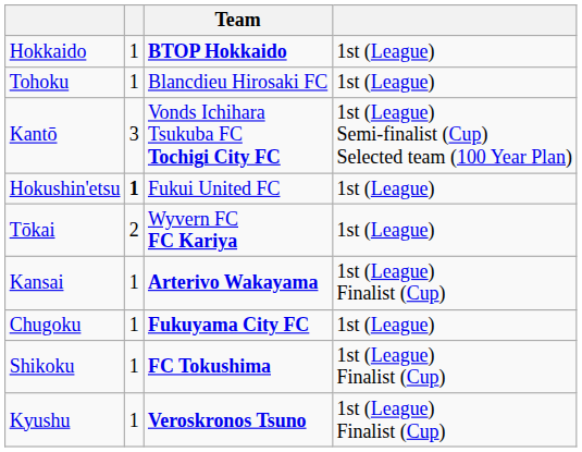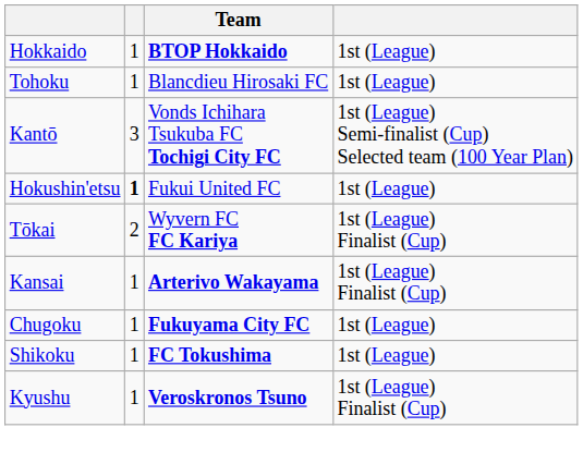 <table class = "wikitable" style = "text-align:left">
 <tr>
 <th></th>
 <th></th>
 <th>Team</th>
 <th></th>
 </tr>
 <tr>
 <td><a href='#'>Hokkaido</a></td>
 <td>1</td>
 <td><strong><a href='#'>BTOP Hokkaido</a></strong></td>
 <td>1st (<a href='#'>League</a>)</td>
 </tr>
 <tr>
 <td><a href='#'>Tohoku</a></td>
 <td>1</td>
 <td><a href='#'>Blancdieu Hirosaki FC</a></td>
 <td>1st (<a href='#'>League</a>)</td>
 </tr>
 <tr>
 <td><a href='#'>Kantō</a></td>
 <td>3</td>
 <td><a href='#'>Vonds Ichihara</a> <br> <a href='#'>Tsukuba FC</a> <br> <strong><a href='#'>Tochigi City FC</a></strong></td>
 <td>1st (<a href='#'>League</a>) <br> Semi-finalist (<a href='#'>Cup</a>) <br> Selected team (<a href='#'>100 Year Plan</a>)</td>
 </tr>
 <tr>
 <td><a href='#'>Hokushin'etsu</a></td>
 <td><strong>1</strong></td>
 <td><a href='#'>Fukui United FC</a></td>
 <td>1st (<a href='#'>League</a>)</td>
 </tr>
 <tr>
 <td><a href='#'>Tōkai</a></td>
 <td>2</td>
 <td><a href='#'>Wyvern FC</a> <br> <strong><a href='#'>FC Kariya</a></strong></td>
-<td>1st (<a href='#'>League</a>)</td>
+<td>1st (<a href='#'>League</a>) <br> Finalist (<a href='#'>Cup</a>)</td>
 </tr>
 <tr>
 <td><a href='#'>Kansai</a></td>
 <td>1</td>
 <td><strong><a href='#'>Arterivo Wakayama</a></strong></td>
 <td>1st (<a href='#'>League</a>) <br> Finalist (<a href='#'>Cup</a>)</td>
 </tr>
 <tr>
 <td><a href='#'>Chugoku</a></td>
 <td>1</td>
 <td><strong><a href='#'>Fukuyama City FC</a></strong></td>
 <td>1st (<a href='#'>League</a>)</td>
 </tr>
 <tr>
 <td><a href='#'>Shikoku</a></td>
 <td>1</td>
 <td><strong><a href='#'>FC Tokushima</a></strong></td>
-<td>1st (<a href='#'>League</a>) <br> Finalist (<a href='#'>Cup</a>)</td>
+<td>1st (<a href='#'>League</a>)</td>
 </tr>
 <tr>
 <td><a href='#'>Kyushu</a></td>
 <td>1</td>
 <td><strong><a href='#'>Veroskronos Tsuno</a></strong></td>
 <td>1st (<a href='#'>League</a>) <br> Finalist (<a href='#'>Cup</a>)</td>
 </tr>
 </table>
